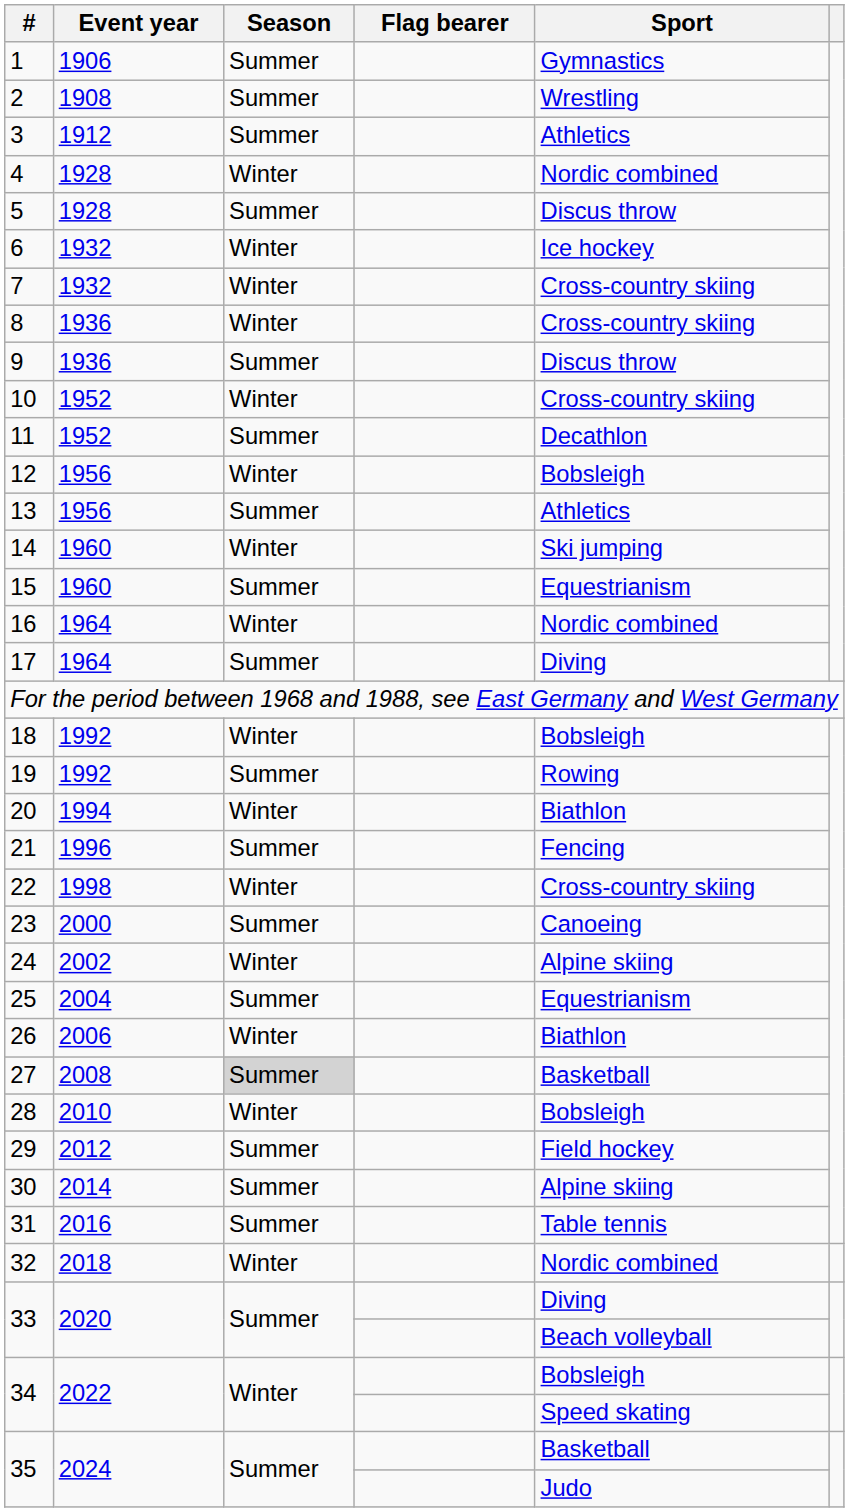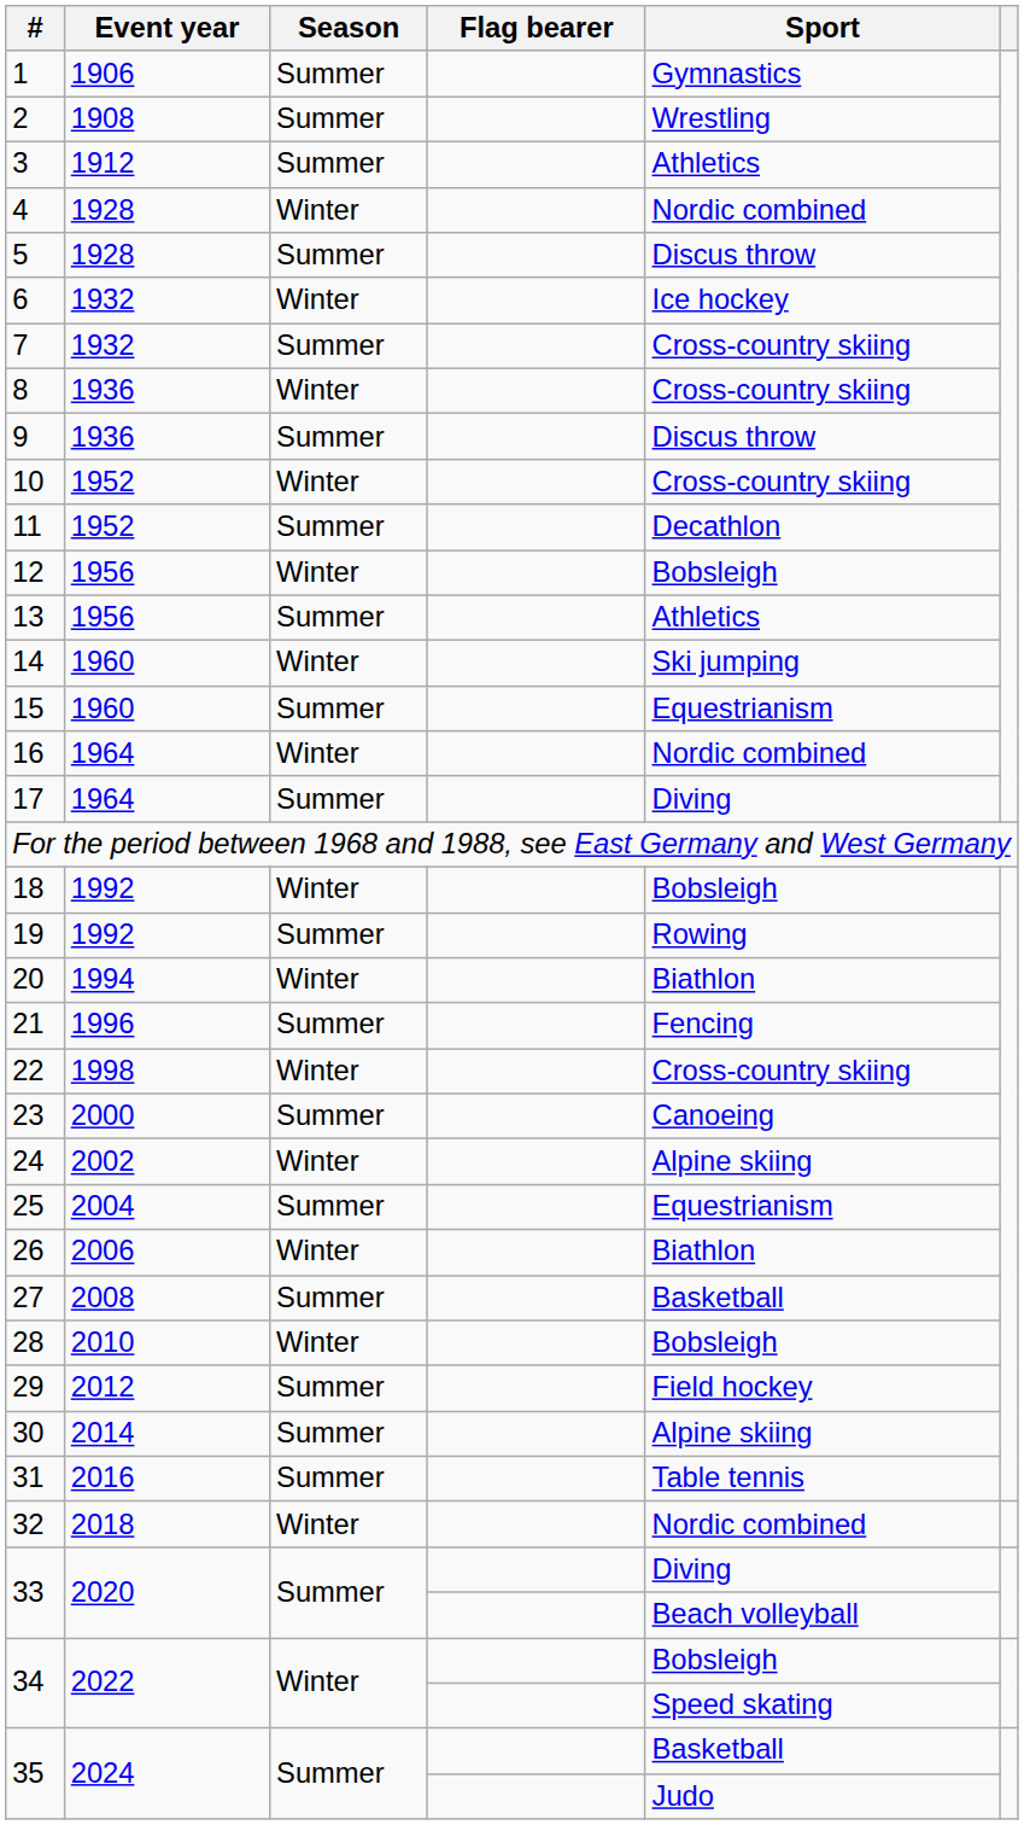 <table class="wikitable sortable">
 <tr>
 <th>#</th>
 <th>Event year</th>
 <th>Season</th>
 <th>Flag bearer</th>
 <th>Sport</th>
 <th></th>
 </tr>
 <tr>
 <td>1</td>
 <td><a href='#'>1906</a></td>
 <td>Summer</td>
 <td></td>
 <td><a href='#'>Gymnastics</a></td>
 <td rowspan=17></td>
 </tr>
 <tr>
 <td>2</td>
 <td><a href='#'>1908</a></td>
 <td>Summer</td>
 <td></td>
 <td><a href='#'>Wrestling</a></td>
 </tr>
 <tr>
 <td>3</td>
 <td><a href='#'>1912</a></td>
 <td>Summer</td>
 <td></td>
 <td><a href='#'>Athletics</a></td>
 </tr>
 <tr>
 <td>4</td>
 <td><a href='#'>1928</a></td>
 <td>Winter</td>
 <td></td>
 <td><a href='#'>Nordic combined</a></td>
 </tr>
 <tr>
 <td>5</td>
 <td><a href='#'>1928</a></td>
 <td>Summer</td>
 <td></td>
 <td><a href='#'>Discus throw</a></td>
 </tr>
 <tr>
 <td>6</td>
 <td><a href='#'>1932</a></td>
 <td>Winter</td>
 <td></td>
 <td><a href='#'>Ice hockey</a></td>
 </tr>
 <tr>
 <td>7</td>
 <td><a href='#'>1932</a></td>
-<td>Winter</td>
+<td>Summer</td>
 <td></td>
 <td><a href='#'>Cross-country skiing</a></td>
 </tr>
 <tr>
 <td>8</td>
 <td><a href='#'>1936</a></td>
 <td>Winter</td>
 <td></td>
 <td><a href='#'>Cross-country skiing</a></td>
 </tr>
 <tr>
 <td>9</td>
 <td><a href='#'>1936</a></td>
 <td>Summer</td>
 <td></td>
 <td><a href='#'>Discus throw</a></td>
 </tr>
 <tr>
 <td>10</td>
 <td><a href='#'>1952</a></td>
 <td>Winter</td>
 <td></td>
 <td><a href='#'>Cross-country skiing</a></td>
 </tr>
 <tr>
 <td>11</td>
 <td><a href='#'>1952</a></td>
 <td>Summer</td>
 <td></td>
 <td><a href='#'>Decathlon</a></td>
 </tr>
 <tr>
 <td>12</td>
 <td><a href='#'>1956</a></td>
 <td>Winter</td>
 <td></td>
 <td><a href='#'>Bobsleigh</a></td>
 </tr>
 <tr>
 <td>13</td>
 <td><a href='#'>1956</a></td>
 <td>Summer</td>
 <td></td>
 <td><a href='#'>Athletics</a></td>
 </tr>
 <tr>
 <td>14</td>
 <td><a href='#'>1960</a></td>
 <td>Winter</td>
 <td></td>
 <td><a href='#'>Ski jumping</a></td>
 </tr>
 <tr>
 <td>15</td>
 <td><a href='#'>1960</a></td>
 <td>Summer</td>
 <td></td>
 <td><a href='#'>Equestrianism</a></td>
 </tr>
 <tr>
 <td>16</td>
 <td><a href='#'>1964</a></td>
 <td>Winter</td>
 <td></td>
 <td><a href='#'>Nordic combined</a></td>
 </tr>
 <tr>
 <td>17</td>
 <td><a href='#'>1964</a></td>
 <td>Summer</td>
 <td></td>
 <td><a href='#'>Diving</a></td>
 </tr>
 <tr>
 <td colspan="6"><em>For the period between 1968 and 1988, see <a href='#'>East Germany</a> and <a href='#'>West Germany</a></em></td>
 </tr>
 <tr>
 <td>18</td>
 <td><a href='#'>1992</a></td>
 <td>Winter</td>
 <td></td>
 <td><a href='#'>Bobsleigh</a></td>
 <td rowspan=14></td>
 </tr>
 <tr>
 <td>19</td>
 <td><a href='#'>1992</a></td>
 <td>Summer</td>
 <td></td>
 <td><a href='#'>Rowing</a></td>
 </tr>
 <tr>
 <td>20</td>
 <td><a href='#'>1994</a></td>
 <td>Winter</td>
 <td></td>
 <td><a href='#'>Biathlon</a></td>
 </tr>
 <tr>
 <td>21</td>
 <td><a href='#'>1996</a></td>
 <td>Summer</td>
 <td></td>
 <td><a href='#'>Fencing</a></td>
 </tr>
 <tr>
 <td>22</td>
 <td><a href='#'>1998</a></td>
 <td>Winter</td>
 <td></td>
 <td><a href='#'>Cross-country skiing</a></td>
 </tr>
 <tr>
 <td>23</td>
 <td><a href='#'>2000</a></td>
 <td>Summer</td>
 <td></td>
 <td><a href='#'>Canoeing</a></td>
 </tr>
 <tr>
 <td>24</td>
 <td><a href='#'>2002</a></td>
 <td>Winter</td>
 <td></td>
 <td><a href='#'>Alpine skiing</a></td>
 </tr>
 <tr>
 <td>25</td>
 <td><a href='#'>2004</a></td>
 <td>Summer</td>
 <td></td>
 <td><a href='#'>Equestrianism</a></td>
 </tr>
 <tr>
 <td>26</td>
 <td><a href='#'>2006</a></td>
 <td>Winter</td>
 <td></td>
 <td><a href='#'>Biathlon</a></td>
 </tr>
 <tr>
 <td>27</td>
 <td><a href='#'>2008</a></td>
-<td style="background: lightgrey;">Summer</td>
+<td>Summer</td>
 <td></td>
 <td><a href='#'>Basketball</a></td>
 </tr>
 <tr>
 <td>28</td>
 <td><a href='#'>2010</a></td>
 <td>Winter</td>
 <td></td>
 <td><a href='#'>Bobsleigh</a></td>
 </tr>
 <tr>
 <td>29</td>
 <td><a href='#'>2012</a></td>
 <td>Summer</td>
 <td></td>
 <td><a href='#'>Field hockey</a></td>
 </tr>
 <tr>
 <td>30</td>
 <td><a href='#'>2014</a></td>
 <td>Summer</td>
 <td></td>
 <td><a href='#'>Alpine skiing</a></td>
 </tr>
 <tr>
 <td>31</td>
 <td><a href='#'>2016</a></td>
 <td>Summer</td>
 <td></td>
 <td><a href='#'>Table tennis</a></td>
 </tr>
 <tr>
 <td>32</td>
 <td><a href='#'>2018</a></td>
 <td>Winter</td>
 <td></td>
 <td><a href='#'>Nordic combined</a></td>
 <td></td>
 </tr>
 <tr>
 <td rowspan=2>33</td>
 <td rowspan=2><a href='#'>2020</a></td>
 <td rowspan=2>Summer</td>
 <td></td>
 <td><a href='#'>Diving</a></td>
 <td rowspan=2></td>
 </tr>
 <tr>
 <td></td>
 <td><a href='#'>Beach volleyball</a></td>
 </tr>
 <tr>
 <td rowspan=2>34</td>
 <td rowspan=2><a href='#'>2022</a></td>
 <td rowspan=2>Winter</td>
 <td></td>
 <td><a href='#'>Bobsleigh</a></td>
 <td rowspan=2></td>
 </tr>
 <tr>
 <td></td>
 <td><a href='#'>Speed skating</a></td>
 </tr>
 <tr>
 <td rowspan=2>35</td>
 <td rowspan=2><a href='#'>2024</a></td>
 <td rowspan=2>Summer</td>
 <td></td>
 <td><a href='#'>Basketball</a></td>
 <td rowspan=2></td>
 </tr>
 <tr>
 <td></td>
 <td><a href='#'>Judo</a></td>
 </tr>
 </table>
